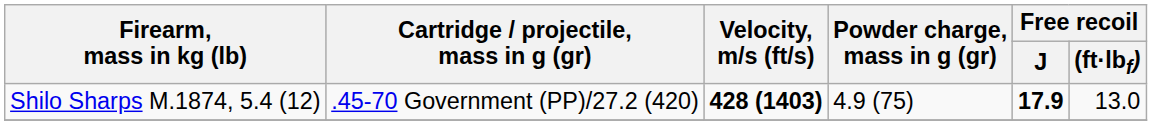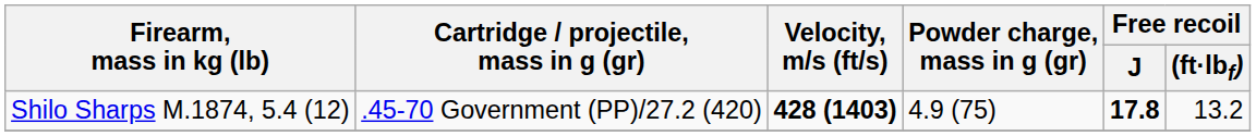 <table class="wikitable">
 <tr>
 <th rowspan="2">Firearm,<br>mass in kg (lb)</th>
 <th rowspan="2">Cartridge / projectile,<br>mass in g (gr)</th>
 <th rowspan="2">Velocity,<br>m/s (ft/s)</th>
 <th rowspan="2">Powder charge,<br>mass in g (gr)</th>
 <th colspan="2">Free recoil</th>
 </tr>
 <tr>
 <th>J</th>
 <th>(ft·lb<em><sub>f</sub>)</em></th>
 </tr>
 <tr>
 <td><a href='#'>Shilo Sharps</a> M.1874, 5.4 (12)</td>
 <td><a href='#'>.45-70</a> Government (PP)/27.2 (420)</td>
 <td><strong>428 (1403)</strong></td>
 <td>4.9 (75)</td>
-<td align=right><strong>17.9</strong></td>
-<td align=right>13.0</td>
+<td align=right><strong>17.8</strong></td>
+<td align=right>13.2</td>
 </tr>
 <tr>
 </tr>
 </table>
